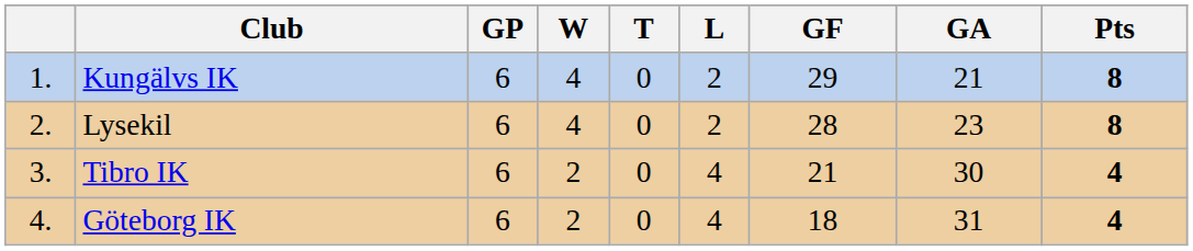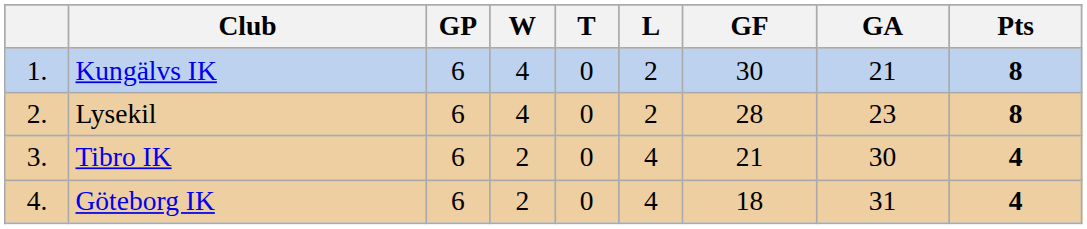 <table class="wikitable">
 <tr>
 <th width="30"></th>
 <th width="200">Club</th>
 <th width="30">GP</th>
 <th width="30">W</th>
 <th width="30">T</th>
 <th width="30">L</th>
 <th width="70">GF</th>
 <th width="70">GA</th>
 <th width="70">Pts</th>
 </tr>
 <tr bgcolor="#BCD2EE" align="center">
 <td>1.</td>
 <td align="left"><a href='#'>Kungälvs IK</a></td>
 <td>6</td>
 <td>4</td>
 <td>0</td>
 <td>2</td>
-<td>29</td>
+<td>30</td>
 <td>21</td>
 <td><strong>8</strong></td>
 </tr>
 <tr bgcolor="#EECFA1" align="center">
 <td>2.</td>
 <td align="left">Lysekil</td>
 <td>6</td>
 <td>4</td>
 <td>0</td>
 <td>2</td>
 <td>28</td>
 <td>23</td>
 <td><strong>8</strong></td>
 </tr>
 <tr bgcolor="#EECFA1" align="center">
 <td>3.</td>
 <td align="left"><a href='#'>Tibro IK</a></td>
 <td>6</td>
 <td>2</td>
 <td>0</td>
 <td>4</td>
 <td>21</td>
 <td>30</td>
 <td><strong>4</strong></td>
 </tr>
 <tr bgcolor="#EECFA1" align="center">
 <td>4.</td>
 <td align="left"><a href='#'>Göteborg IK</a></td>
 <td>6</td>
 <td>2</td>
 <td>0</td>
 <td>4</td>
 <td>18</td>
 <td>31</td>
 <td><strong>4</strong></td>
 </tr>
 </table>
